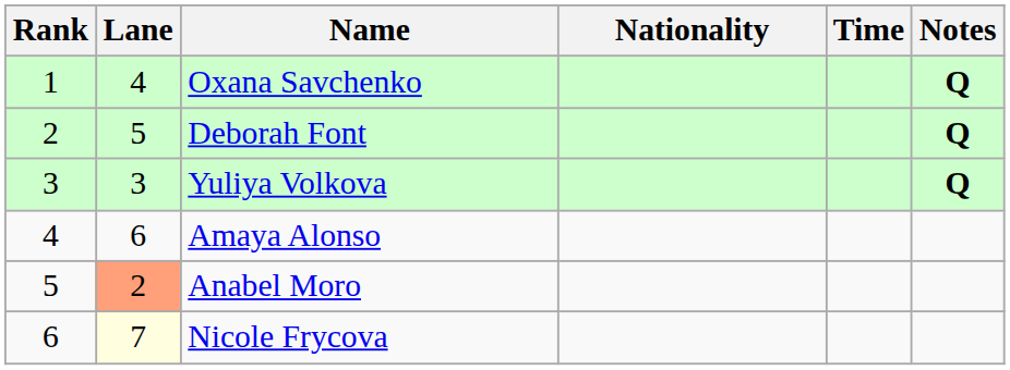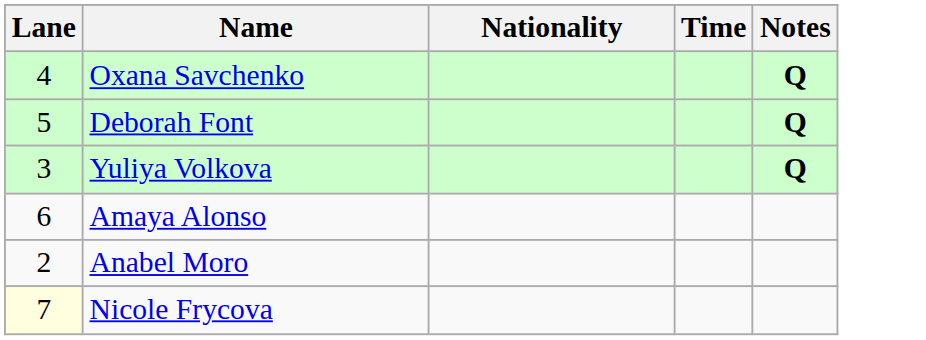 <table class="wikitable sortable" style="text-align:center">
 <tr>
-<th>Rank</th>
 <th>Lane</th>
 <th style="width:180px">Name</th>
 <th style="width:125px">Nationality</th>
 <th>Time</th>
 <th>Notes</th>
 </tr>
 <tr style="background:#cfc;">
-<td>1</td>
 <td>4</td>
 <td style="text-align:left;"><a href='#'>Oxana Savchenko</a></td>
 <td style="text-align:left;"></td>
 <td></td>
 <td><strong>Q</strong></td>
 </tr>
 <tr style="background:#cfc;">
-<td>2</td>
 <td>5</td>
 <td style="text-align:left;"><a href='#'>Deborah Font</a></td>
 <td style="text-align:left;"></td>
 <td></td>
 <td><strong>Q</strong></td>
 </tr>
 <tr style="background:#cfc;">
 <td>3</td>
-<td>3</td>
 <td style="text-align:left;"><a href='#'>Yuliya Volkova</a></td>
 <td style="text-align:left;"></td>
 <td></td>
 <td><strong>Q</strong></td>
 </tr>
 <tr>
-<td>4</td>
 <td>6</td>
 <td style="text-align:left;"><a href='#'>Amaya Alonso</a></td>
 <td style="text-align:left;"></td>
 <td></td>
 <td></td>
 </tr>
 <tr>
-<td>5</td>
-<td style="background: lightsalmon;">2</td>
+<td>2</td>
 <td style="text-align:left;"><a href='#'>Anabel Moro</a></td>
 <td style="text-align:left;"></td>
 <td></td>
 <td></td>
 </tr>
 <tr>
-<td>6</td>
 <td style="background: lightyellow;">7</td>
 <td style="text-align:left;"><a href='#'>Nicole Frycova</a></td>
 <td style="text-align:left;"></td>
 <td></td>
 <td></td>
 </tr>
 </table>
